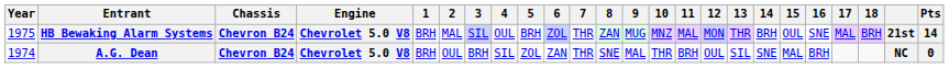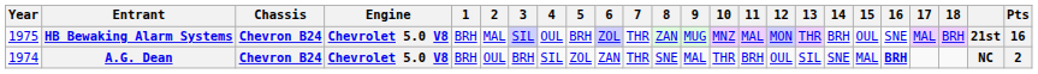 <table class="wikitable" style="text-align:center; font-size:90%">
 <tr>
 <th>Year</th>
 <th>Entrant</th>
 <th>Chassis</th>
 <th>Engine</th>
 <th>1</th>
 <th>2</th>
 <th>3</th>
 <th>4</th>
 <th>5</th>
 <th>6</th>
 <th>7</th>
 <th>8</th>
 <th>9</th>
 <th>10</th>
 <th>11</th>
 <th>12</th>
 <th>13</th>
 <th>14</th>
 <th>15</th>
 <th>16</th>
 <th>17</th>
 <th>18</th>
 <th></th>
 <th>Pts</th>
 </tr>
 <tr>
 <td><a href='#'>1975</a></td>
 <th><a href='#'>HB Bewaking Alarm Systems</a></th>
 <th><a href='#'>Chevron B24</a></th>
 <th><a href='#'>Chevrolet</a> 5.0 <a href='#'>V8</a></th>
 <td><a href='#'>BRH</a></td>
 <td><a href='#'>MAL</a></td>
 <td style="background:#CFCFFF;"><a href='#'>SIL</a><br></td>
 <td><a href='#'>OUL</a></td>
 <td><a href='#'>BRH</a></td>
 <td style="background:#CFCFFF;"><a href='#'>ZOL</a><br></td>
 <td><a href='#'>THR</a></td>
 <td style="background:#DFFFDF;"><a href='#'>ZAN</a><br></td>
 <td style="background:#DFFFDF;"><a href='#'>MUG</a><br></td>
 <td style="background:#EFCFFF;"><a href='#'>MNZ</a><br></td>
 <td style="background:#EFCFFF;"><a href='#'>MAL</a><br></td>
 <td style="background:#CFCFFF;"><a href='#'>MON</a><br></td>
 <td style="background:#EFCFFF;"><a href='#'>THR</a><br></td>
 <td><a href='#'>BRH</a></td>
 <td><a href='#'>OUL</a></td>
 <td style="background:#FFFFFF;"><a href='#'>SNE</a><br></td>
 <td style="background:#EFCFFF;"><a href='#'>MAL</a><br></td>
 <td style="background:#EFCFFF;"><a href='#'>BRH</a><br></td>
 <th>21st</th>
-<th>14</th>
+<th>16</th>
 </tr>
 <tr>
 <td><a href='#'>1974</a></td>
 <th><a href='#'>A.G. Dean</a></th>
 <th><a href='#'>Chevron B24</a></th>
 <th><a href='#'>Chevrolet</a> 5.0 <a href='#'>V8</a></th>
 <td><a href='#'>BRH</a></td>
 <td><a href='#'>OUL</a></td>
 <td><a href='#'>BRH</a></td>
 <td><a href='#'>SIL</a></td>
 <td><a href='#'>ZOL</a></td>
 <td style="background:#FFFFFF;"><a href='#'>ZAN</a><br></td>
 <td><a href='#'>THR</a></td>
 <td><a href='#'>SNE</a></td>
 <td><a href='#'>MAL</a></td>
 <td><a href='#'>THR</a></td>
 <td><a href='#'>BRH</a></td>
 <td><a href='#'>OUL</a></td>
 <td><a href='#'>SIL</a></td>
 <td><a href='#'>SNE</a></td>
 <td><a href='#'>MAL</a></td>
-<td><a href='#'>BRH</a></td>
+<td><strong><a href='#'>BRH</a></strong></td>
 <td></td>
 <td></td>
 <th>NC</th>
-<th>0</th>
+<th>2</th>
 </tr>
 </table>
